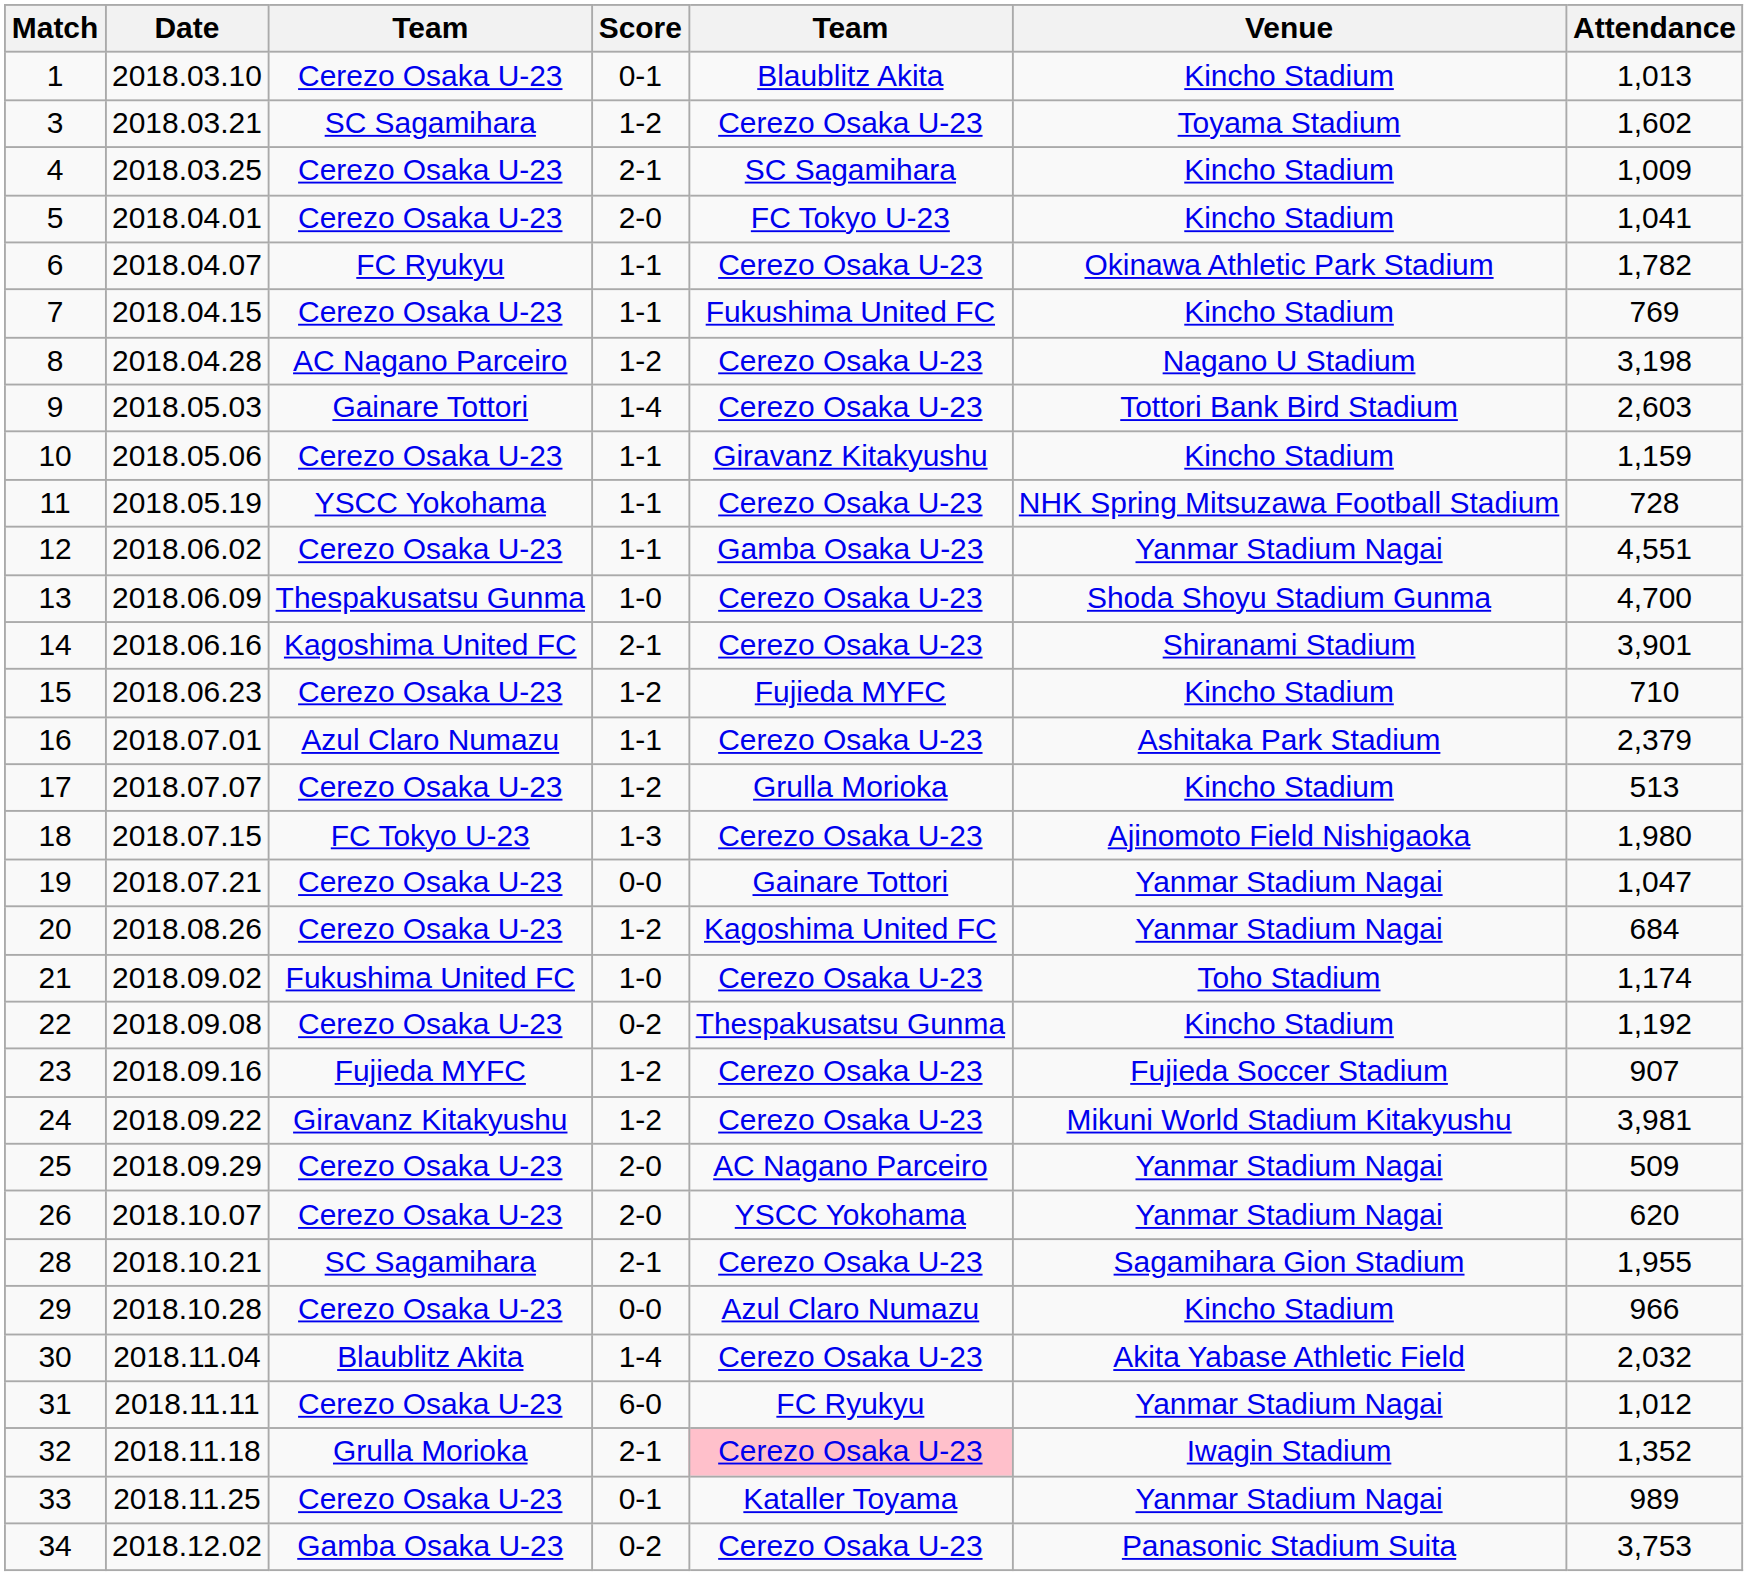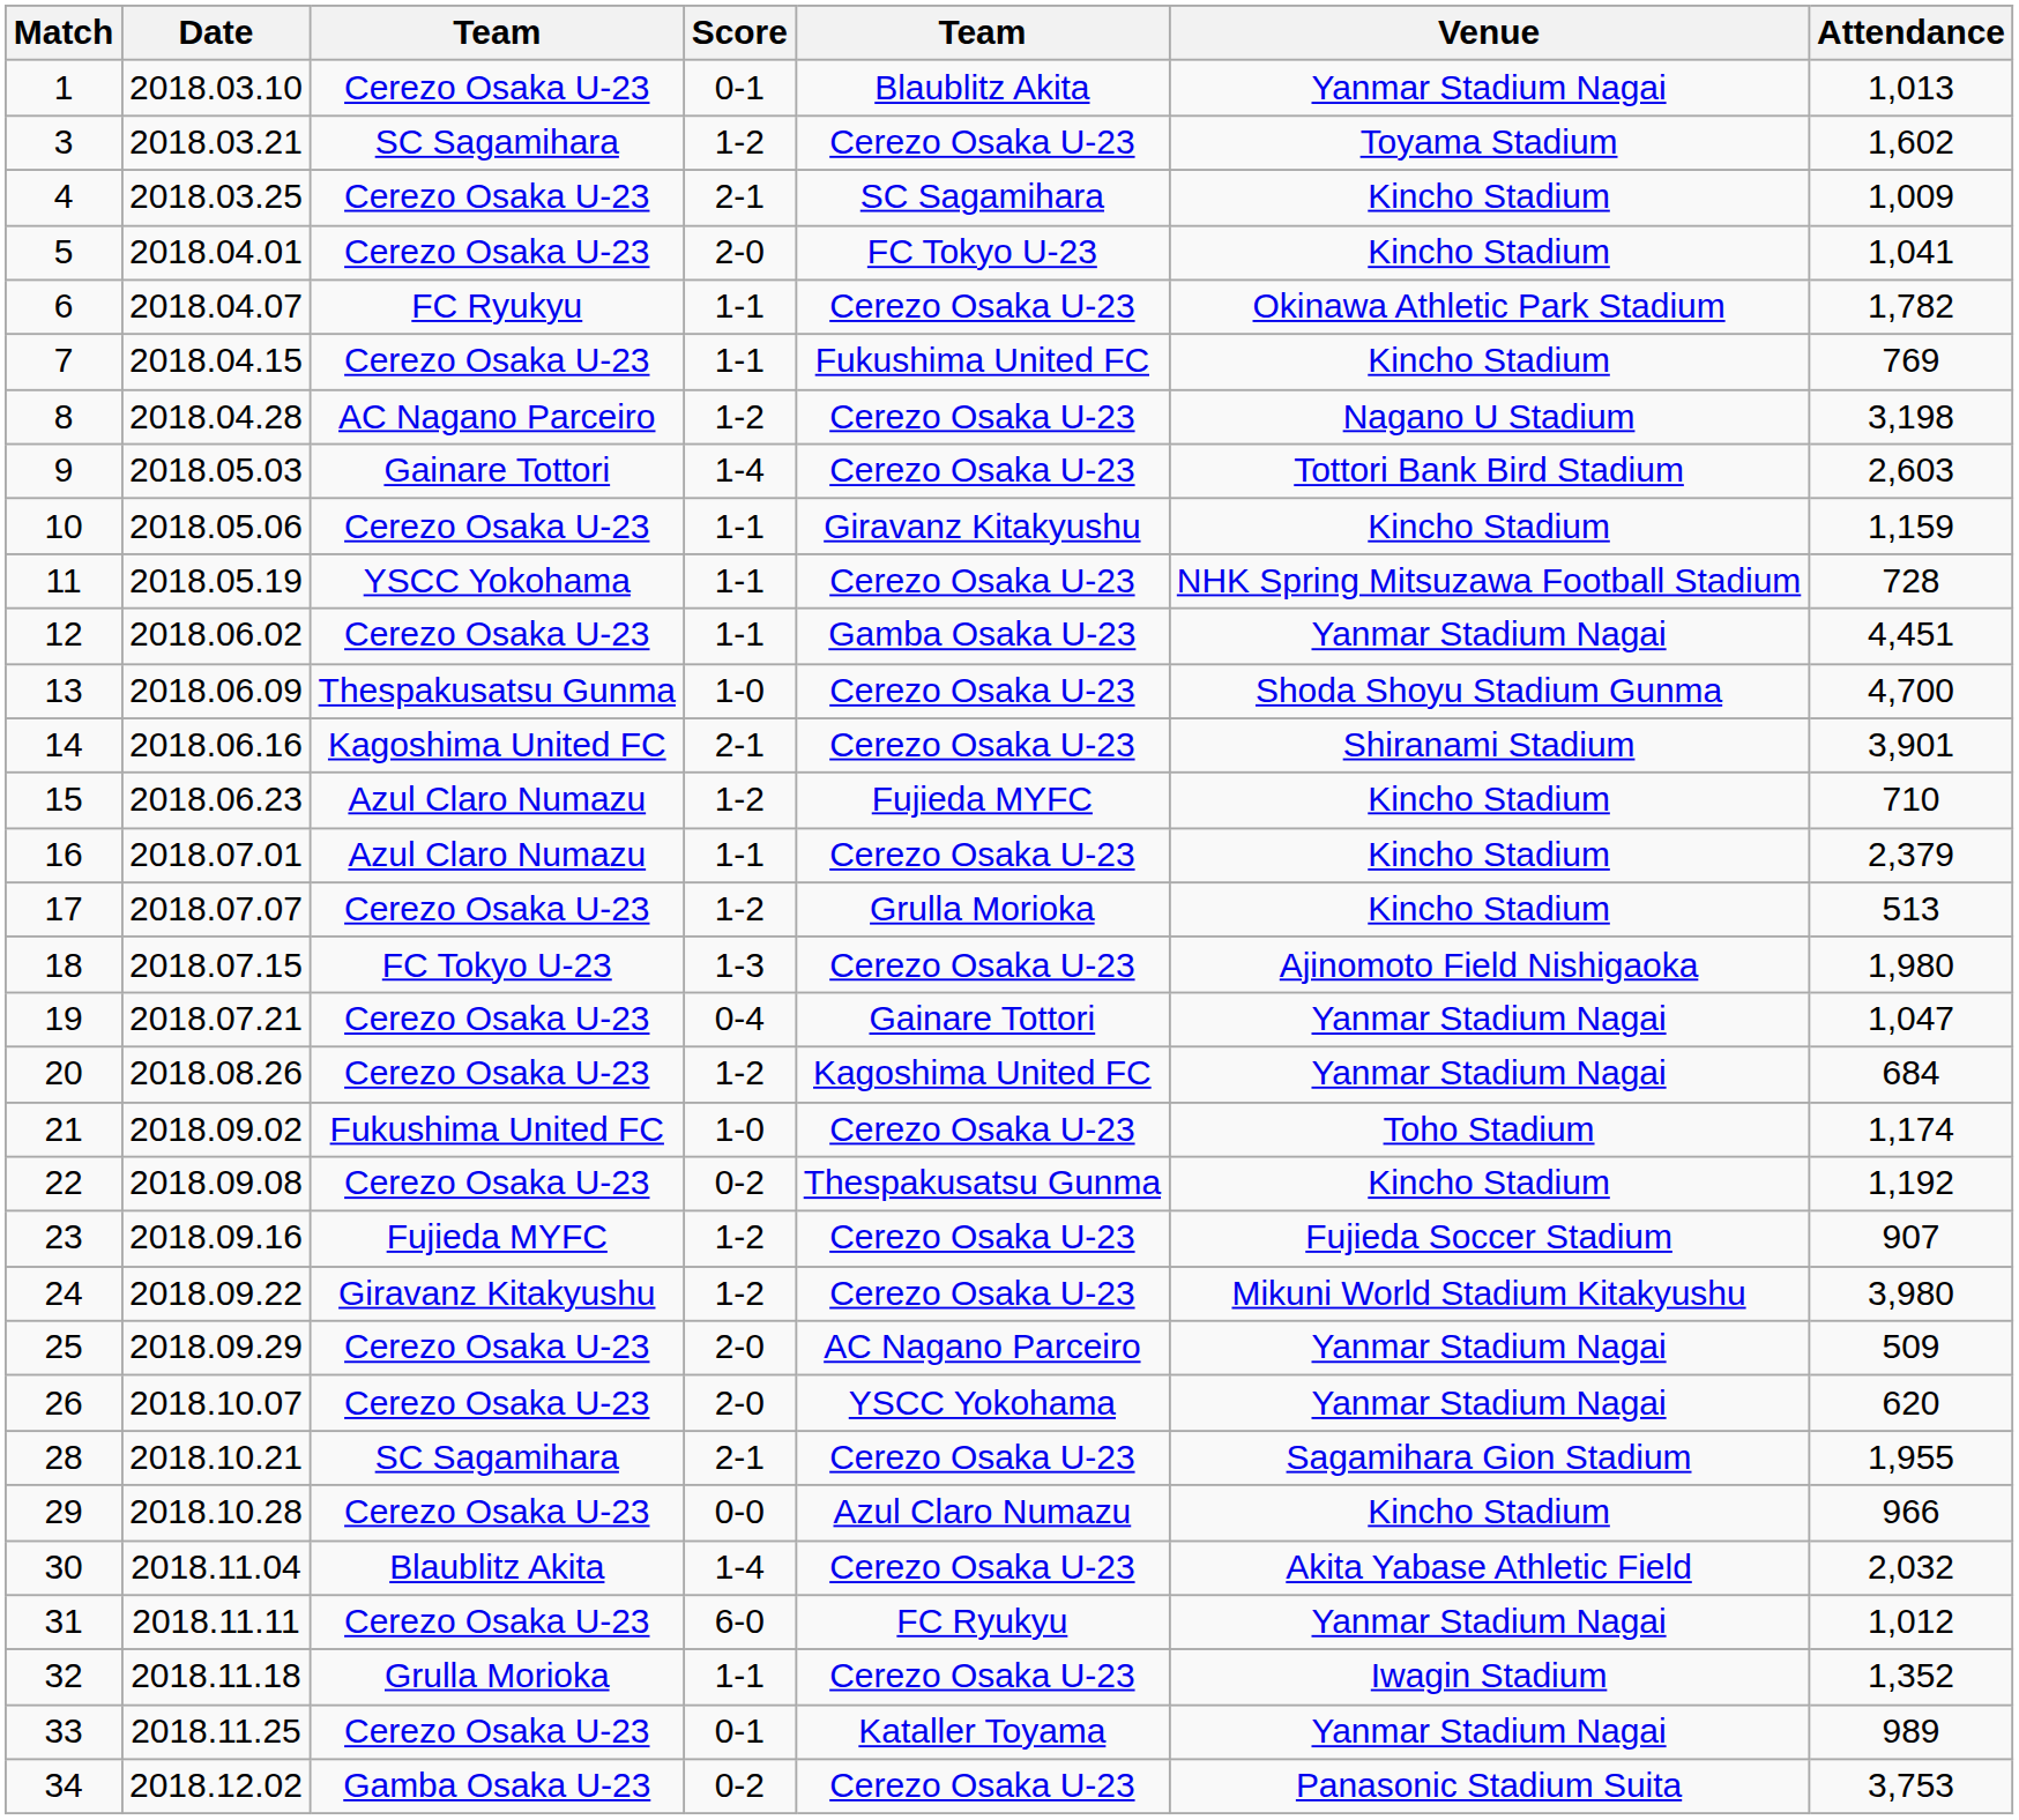 <table class="wikitable" style="text-align:center;">
 <tr>
 <th>Match</th>
 <th>Date</th>
 <th>Team</th>
 <th>Score</th>
 <th>Team</th>
 <th>Venue</th>
 <th>Attendance</th>
 </tr>
 <tr>
 <td>1</td>
 <td>2018.03.10</td>
 <td><a href='#'>Cerezo Osaka U-23</a></td>
 <td>0-1</td>
 <td><a href='#'>Blaublitz Akita</a></td>
-<td><a href='#'>Kincho Stadium</a></td>
+<td><a href='#'>Yanmar Stadium Nagai</a></td>
 <td>1,013</td>
 </tr>
 <tr>
 <td>3</td>
 <td>2018.03.21</td>
 <td><a href='#'>SC Sagamihara</a></td>
 <td>1-2</td>
 <td><a href='#'>Cerezo Osaka U-23</a></td>
 <td><a href='#'>Toyama Stadium</a></td>
 <td>1,602</td>
 </tr>
 <tr>
 <td>4</td>
 <td>2018.03.25</td>
 <td><a href='#'>Cerezo Osaka U-23</a></td>
 <td>2-1</td>
 <td><a href='#'>SC Sagamihara</a></td>
 <td><a href='#'>Kincho Stadium</a></td>
 <td>1,009</td>
 </tr>
 <tr>
 <td>5</td>
 <td>2018.04.01</td>
 <td><a href='#'>Cerezo Osaka U-23</a></td>
 <td>2-0</td>
 <td><a href='#'>FC Tokyo U-23</a></td>
 <td><a href='#'>Kincho Stadium</a></td>
 <td>1,041</td>
 </tr>
 <tr>
 <td>6</td>
 <td>2018.04.07</td>
 <td><a href='#'>FC Ryukyu</a></td>
 <td>1-1</td>
 <td><a href='#'>Cerezo Osaka U-23</a></td>
 <td><a href='#'>Okinawa Athletic Park Stadium</a></td>
 <td>1,782</td>
 </tr>
 <tr>
 <td>7</td>
 <td>2018.04.15</td>
 <td><a href='#'>Cerezo Osaka U-23</a></td>
 <td>1-1</td>
 <td><a href='#'>Fukushima United FC</a></td>
 <td><a href='#'>Kincho Stadium</a></td>
 <td>769</td>
 </tr>
 <tr>
 <td>8</td>
 <td>2018.04.28</td>
 <td><a href='#'>AC Nagano Parceiro</a></td>
 <td>1-2</td>
 <td><a href='#'>Cerezo Osaka U-23</a></td>
 <td><a href='#'>Nagano U Stadium</a></td>
 <td>3,198</td>
 </tr>
 <tr>
 <td>9</td>
 <td>2018.05.03</td>
 <td><a href='#'>Gainare Tottori</a></td>
 <td>1-4</td>
 <td><a href='#'>Cerezo Osaka U-23</a></td>
 <td><a href='#'>Tottori Bank Bird Stadium</a></td>
 <td>2,603</td>
 </tr>
 <tr>
 <td>10</td>
 <td>2018.05.06</td>
 <td><a href='#'>Cerezo Osaka U-23</a></td>
 <td>1-1</td>
 <td><a href='#'>Giravanz Kitakyushu</a></td>
 <td><a href='#'>Kincho Stadium</a></td>
 <td>1,159</td>
 </tr>
 <tr>
 <td>11</td>
 <td>2018.05.19</td>
 <td><a href='#'>YSCC Yokohama</a></td>
 <td>1-1</td>
 <td><a href='#'>Cerezo Osaka U-23</a></td>
 <td><a href='#'>NHK Spring Mitsuzawa Football Stadium</a></td>
 <td>728</td>
 </tr>
 <tr>
 <td>12</td>
 <td>2018.06.02</td>
 <td><a href='#'>Cerezo Osaka U-23</a></td>
 <td>1-1</td>
 <td><a href='#'>Gamba Osaka U-23</a></td>
 <td><a href='#'>Yanmar Stadium Nagai</a></td>
-<td>4,551</td>
+<td>4,451</td>
 </tr>
 <tr>
 <td>13</td>
 <td>2018.06.09</td>
 <td><a href='#'>Thespakusatsu Gunma</a></td>
 <td>1-0</td>
 <td><a href='#'>Cerezo Osaka U-23</a></td>
 <td><a href='#'>Shoda Shoyu Stadium Gunma</a></td>
 <td>4,700</td>
 </tr>
 <tr>
 <td>14</td>
 <td>2018.06.16</td>
 <td><a href='#'>Kagoshima United FC</a></td>
 <td>2-1</td>
 <td><a href='#'>Cerezo Osaka U-23</a></td>
 <td><a href='#'>Shiranami Stadium</a></td>
 <td>3,901</td>
 </tr>
 <tr>
 <td>15</td>
 <td>2018.06.23</td>
-<td><a href='#'>Cerezo Osaka U-23</a></td>
+<td><a href='#'>Azul Claro Numazu</a></td>
 <td>1-2</td>
 <td><a href='#'>Fujieda MYFC</a></td>
 <td><a href='#'>Kincho Stadium</a></td>
 <td>710</td>
 </tr>
 <tr>
 <td>16</td>
 <td>2018.07.01</td>
 <td><a href='#'>Azul Claro Numazu</a></td>
 <td>1-1</td>
 <td><a href='#'>Cerezo Osaka U-23</a></td>
-<td><a href='#'>Ashitaka Park Stadium</a></td>
+<td><a href='#'>Kincho Stadium</a></td>
 <td>2,379</td>
 </tr>
 <tr>
 <td>17</td>
 <td>2018.07.07</td>
 <td><a href='#'>Cerezo Osaka U-23</a></td>
 <td>1-2</td>
 <td><a href='#'>Grulla Morioka</a></td>
 <td><a href='#'>Kincho Stadium</a></td>
 <td>513</td>
 </tr>
 <tr>
 <td>18</td>
 <td>2018.07.15</td>
 <td><a href='#'>FC Tokyo U-23</a></td>
 <td>1-3</td>
 <td><a href='#'>Cerezo Osaka U-23</a></td>
 <td><a href='#'>Ajinomoto Field Nishigaoka</a></td>
 <td>1,980</td>
 </tr>
 <tr>
 <td>19</td>
 <td>2018.07.21</td>
 <td><a href='#'>Cerezo Osaka U-23</a></td>
-<td>0-0</td>
+<td>0-4</td>
 <td><a href='#'>Gainare Tottori</a></td>
 <td><a href='#'>Yanmar Stadium Nagai</a></td>
 <td>1,047</td>
 </tr>
 <tr>
 <td>20</td>
 <td>2018.08.26</td>
 <td><a href='#'>Cerezo Osaka U-23</a></td>
 <td>1-2</td>
 <td><a href='#'>Kagoshima United FC</a></td>
 <td><a href='#'>Yanmar Stadium Nagai</a></td>
 <td>684</td>
 </tr>
 <tr>
 <td>21</td>
 <td>2018.09.02</td>
 <td><a href='#'>Fukushima United FC</a></td>
 <td>1-0</td>
 <td><a href='#'>Cerezo Osaka U-23</a></td>
 <td><a href='#'>Toho Stadium</a></td>
 <td>1,174</td>
 </tr>
 <tr>
 <td>22</td>
 <td>2018.09.08</td>
 <td><a href='#'>Cerezo Osaka U-23</a></td>
 <td>0-2</td>
 <td><a href='#'>Thespakusatsu Gunma</a></td>
 <td><a href='#'>Kincho Stadium</a></td>
 <td>1,192</td>
 </tr>
 <tr>
 <td>23</td>
 <td>2018.09.16</td>
 <td><a href='#'>Fujieda MYFC</a></td>
 <td>1-2</td>
 <td><a href='#'>Cerezo Osaka U-23</a></td>
 <td><a href='#'>Fujieda Soccer Stadium</a></td>
 <td>907</td>
 </tr>
 <tr>
 <td>24</td>
 <td>2018.09.22</td>
 <td><a href='#'>Giravanz Kitakyushu</a></td>
 <td>1-2</td>
 <td><a href='#'>Cerezo Osaka U-23</a></td>
 <td><a href='#'>Mikuni World Stadium Kitakyushu</a></td>
-<td>3,981</td>
+<td>3,980</td>
 </tr>
 <tr>
 <td>25</td>
 <td>2018.09.29</td>
 <td><a href='#'>Cerezo Osaka U-23</a></td>
 <td>2-0</td>
 <td><a href='#'>AC Nagano Parceiro</a></td>
 <td><a href='#'>Yanmar Stadium Nagai</a></td>
 <td>509</td>
 </tr>
 <tr>
 <td>26</td>
 <td>2018.10.07</td>
 <td><a href='#'>Cerezo Osaka U-23</a></td>
 <td>2-0</td>
 <td><a href='#'>YSCC Yokohama</a></td>
 <td><a href='#'>Yanmar Stadium Nagai</a></td>
 <td>620</td>
 </tr>
 <tr>
 <td>28</td>
 <td>2018.10.21</td>
 <td><a href='#'>SC Sagamihara</a></td>
 <td>2-1</td>
 <td><a href='#'>Cerezo Osaka U-23</a></td>
 <td><a href='#'>Sagamihara Gion Stadium</a></td>
 <td>1,955</td>
 </tr>
 <tr>
 <td>29</td>
 <td>2018.10.28</td>
 <td><a href='#'>Cerezo Osaka U-23</a></td>
 <td>0-0</td>
 <td><a href='#'>Azul Claro Numazu</a></td>
 <td><a href='#'>Kincho Stadium</a></td>
 <td>966</td>
 </tr>
 <tr>
 <td>30</td>
 <td>2018.11.04</td>
 <td><a href='#'>Blaublitz Akita</a></td>
 <td>1-4</td>
 <td><a href='#'>Cerezo Osaka U-23</a></td>
 <td><a href='#'>Akita Yabase Athletic Field</a></td>
 <td>2,032</td>
 </tr>
 <tr>
 <td>31</td>
 <td>2018.11.11</td>
 <td><a href='#'>Cerezo Osaka U-23</a></td>
 <td>6-0</td>
 <td><a href='#'>FC Ryukyu</a></td>
 <td><a href='#'>Yanmar Stadium Nagai</a></td>
 <td>1,012</td>
 </tr>
 <tr>
 <td>32</td>
 <td>2018.11.18</td>
 <td><a href='#'>Grulla Morioka</a></td>
-<td>2-1</td>
-<td style="background: pink;"><a href='#'>Cerezo Osaka U-23</a></td>
+<td>1-1</td>
+<td><a href='#'>Cerezo Osaka U-23</a></td>
 <td><a href='#'>Iwagin Stadium</a></td>
 <td>1,352</td>
 </tr>
 <tr>
 <td>33</td>
 <td>2018.11.25</td>
 <td><a href='#'>Cerezo Osaka U-23</a></td>
 <td>0-1</td>
 <td><a href='#'>Kataller Toyama</a></td>
 <td><a href='#'>Yanmar Stadium Nagai</a></td>
 <td>989</td>
 </tr>
 <tr>
 <td>34</td>
 <td>2018.12.02</td>
 <td><a href='#'>Gamba Osaka U-23</a></td>
 <td>0-2</td>
 <td><a href='#'>Cerezo Osaka U-23</a></td>
 <td><a href='#'>Panasonic Stadium Suita</a></td>
 <td>3,753</td>
 </tr>
 </table>
